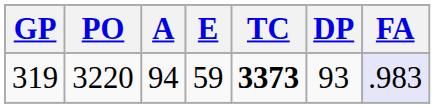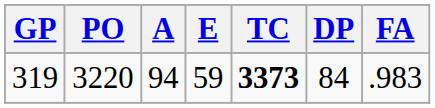 <table class="wikitable">
 <tr>
 <th><a href='#'>GP</a></th>
 <th><a href='#'>PO</a></th>
 <th><a href='#'>A</a></th>
 <th><a href='#'>E</a></th>
 <th><a href='#'>TC</a></th>
 <th><a href='#'>DP</a></th>
 <th><a href='#'>FA</a></th>
 </tr>
 <tr align=center>
 <td>319</td>
 <td>3220</td>
 <td>94</td>
 <td>59</td>
 <td><strong>3373</strong></td>
-<td>93</td>
-<td style="background: lavender;">.983</td>
+<td>84</td>
+<td>.983</td>
 </tr>
 </table>
